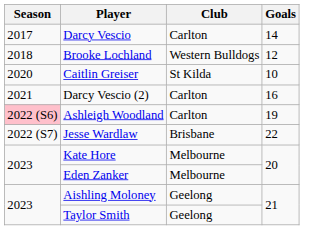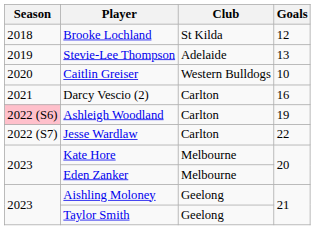 <table class="wikitable">
 <tr>
 <th>Season</th>
 <th>Player</th>
 <th>Club</th>
 <th>Goals</th>
 </tr>
 <tr>
-<td>2017</td>
-<td><a href='#'>Darcy Vescio</a></td>
-<td>Carlton</td>
-<td>14</td>
+<td>2018</td>
+<td><a href='#'>Brooke Lochland</a></td>
+<td>St Kilda</td>
+<td>12</td>
 </tr>
 <tr>
-<td>2018</td>
-<td><a href='#'>Brooke Lochland</a></td>
-<td>Western Bulldogs</td>
-<td>12</td>
+<td>2019</td>
+<td><a href='#'>Stevie-Lee Thompson</a></td>
+<td>Adelaide</td>
+<td>13</td>
 </tr>
 <tr>
 <td>2020</td>
 <td><a href='#'>Caitlin Greiser</a></td>
-<td>St Kilda</td>
+<td>Western Bulldogs</td>
 <td>10</td>
 </tr>
 <tr>
 <td>2021</td>
 <td>Darcy Vescio (2)</td>
 <td>Carlton</td>
 <td>16</td>
 </tr>
 <tr>
 <td style="background: pink;">2022 (S6)</td>
 <td><a href='#'>Ashleigh Woodland</a></td>
 <td>Carlton</td>
 <td>19</td>
 </tr>
 <tr>
 <td>2022 (S7)</td>
 <td><a href='#'>Jesse Wardlaw</a></td>
-<td>Brisbane</td>
+<td>Carlton</td>
 <td>22</td>
 </tr>
 <tr>
 <td rowspan="2">2023</td>
 <td><a href='#'>Kate Hore</a></td>
 <td>Melbourne</td>
 <td rowspan="2">20</td>
 </tr>
 <tr>
 <td><a href='#'>Eden Zanker</a></td>
 <td>Melbourne</td>
 </tr>
 <tr>
 <td rowspan="2">2023</td>
 <td><a href='#'>Aishling Moloney</a></td>
 <td>Geelong</td>
 <td rowspan="2">21</td>
 </tr>
 <tr>
 <td><a href='#'>Taylor Smith</a></td>
 <td>Geelong</td>
 </tr>
 </table>
